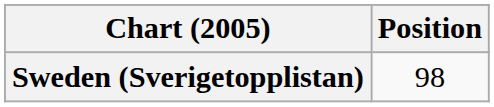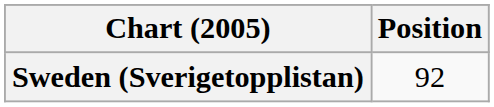 <table class="wikitable plainrowheaders" style="text-align:center">
 <tr>
 <th scope="col">Chart (2005)</th>
 <th scope="col">Position</th>
 </tr>
 <tr>
 <th scope="row">Sweden (Sverigetopplistan)</th>
-<td>98</td>
+<td>92</td>
 </tr>
 </table>
